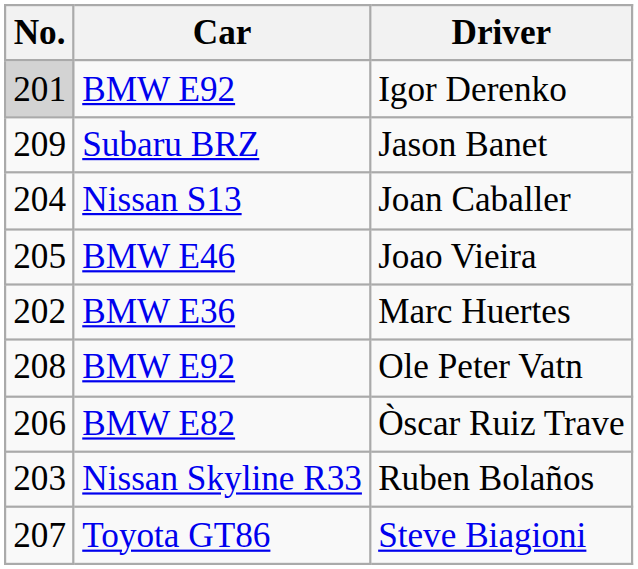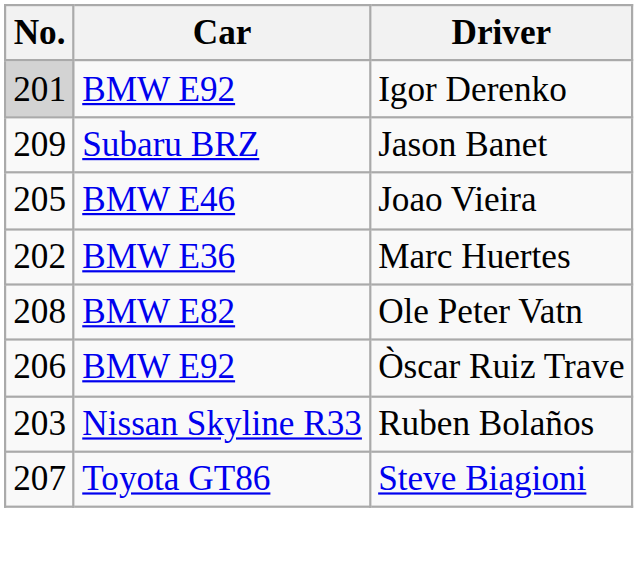 <table class="wikitable">
 <tr>
 <th>No.</th>
 <th>Car</th>
 <th>Driver</th>
 </tr>
 <tr>
 <td style="background: lightgrey;">201</td>
 <td><a href='#'>BMW E92</a></td>
 <td> Igor Derenko</td>
 </tr>
 <tr>
 <td>209</td>
 <td><a href='#'>Subaru BRZ</a></td>
 <td> Jason Banet</td>
 </tr>
 <tr>
-<td>204</td>
-<td><a href='#'>Nissan S13</a></td>
-<td> Joan Caballer</td>
-</tr>
-<tr>
 <td>205</td>
 <td><a href='#'>BMW E46</a></td>
 <td> Joao Vieira</td>
 </tr>
 <tr>
 <td>202</td>
 <td><a href='#'>BMW E36</a></td>
 <td> Marc Huertes</td>
 </tr>
 <tr>
 <td>208</td>
-<td><a href='#'>BMW E92</a></td>
+<td><a href='#'>BMW E82</a></td>
 <td> Ole Peter Vatn</td>
 </tr>
 <tr>
 <td>206</td>
-<td><a href='#'>BMW E82</a></td>
+<td><a href='#'>BMW E92</a></td>
 <td> Òscar Ruiz Trave</td>
 </tr>
 <tr>
 <td>203</td>
 <td><a href='#'>Nissan Skyline R33</a></td>
 <td> Ruben Bolaños</td>
 </tr>
 <tr>
 <td>207</td>
 <td><a href='#'>Toyota GT86</a></td>
 <td> <a href='#'>Steve Biagioni</a></td>
 </tr>
 </table>
